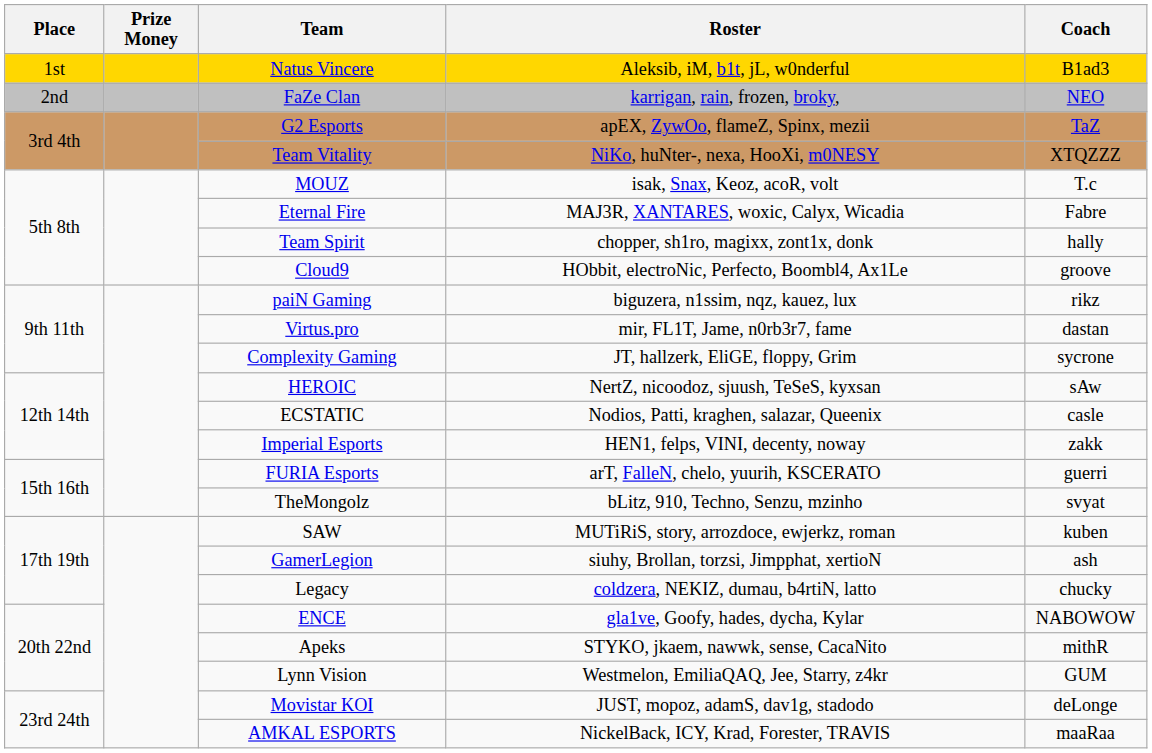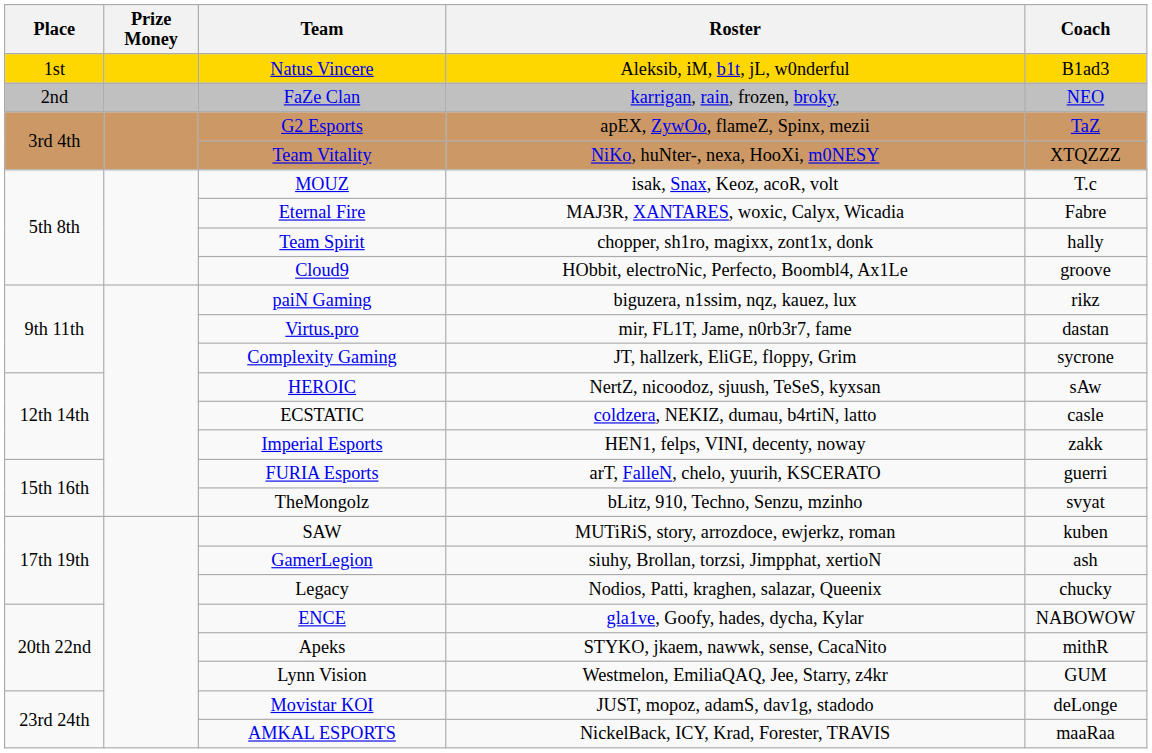 <table class="wikitable" style="text-align:center">
 <tr>
 <th width="80px">Place</th>
 <th width="75px">Prize Money</th>
 <th width="210">Team</th>
 <th width="500px">Roster</th>
 <th width="100">Coach</th>
 </tr>
 <tr>
 <td style="text-align:center; background:gold;">1st</td>
 <td style="text-align:center; background:gold;"></td>
 <td style="text-align:center; background:gold;"><a href='#'>Natus Vincere</a></td>
 <td style="text-align:center; background:gold;">Aleksib, iM, <a href='#'>b1t</a>, jL, w0nderful</td>
 <td style="text-align:center; background:gold;">B1ad3</td>
 </tr>
 <tr>
 <td style="text-align:center; background:silver;">2nd</td>
 <td style="text-align:center; background:silver;"></td>
 <td style="text-align:center; background:silver;"><a href='#'>FaZe Clan</a></td>
 <td style="text-align:center; background:silver;"><a href='#'>karrigan</a>, <a href='#'>rain</a>, frozen, <a href='#'>broky</a>, </td>
 <td style="text-align:center; background:silver;"><a href='#'>NEO</a></td>
 </tr>
 <tr>
 <td style="text-align:center; background:#c96;" rowspan="2">3rd  4th</td>
 <td style="text-align:center; background:#c96;" rowspan="2"></td>
 <td style="text-align:center; background:#c96;"><a href='#'>G2 Esports</a></td>
 <td style="text-align:center; background:#c96;">apEX, <a href='#'>ZywOo</a>, flameZ, Spinx, mezii</td>
 <td style="text-align:center; background:#c96;"><a href='#'>TaZ</a></td>
 </tr>
 <tr>
 <td style="text-align:center; background:#c96;"><a href='#'>Team Vitality</a></td>
 <td style="text-align:center; background:#c96;"><a href='#'>NiKo</a>, huNter-, nexa, HooXi, <a href='#'>m0NESY</a></td>
 <td style="text-align:center; background:#c96;">XTQZZZ</td>
 </tr>
 <tr>
 <td rowspan="4">5th  8th</td>
 <td rowspan="4"></td>
 <td><a href='#'>MOUZ</a></td>
 <td>isak, <a href='#'>Snax</a>, Keoz, acoR, volt</td>
 <td>T.c</td>
 </tr>
 <tr>
 <td><a href='#'>Eternal Fire</a></td>
 <td>MAJ3R, <a href='#'>XANTARES</a>, woxic, Calyx, Wicadia</td>
 <td>Fabre</td>
 </tr>
 <tr>
 <td><a href='#'>Team Spirit</a></td>
 <td>chopper, sh1ro, magixx, zont1x, donk</td>
 <td>hally</td>
 </tr>
 <tr>
 <td><a href='#'>Cloud9</a></td>
 <td>HObbit, electroNic, Perfecto, Boombl4, Ax1Le</td>
 <td>groove</td>
 </tr>
 <tr>
 <td rowspan="3">9th  11th</td>
 <td rowspan="8"></td>
 <td><a href='#'>paiN Gaming</a></td>
 <td>biguzera, n1ssim, nqz, kauez, lux</td>
 <td>rikz</td>
 </tr>
 <tr>
 <td><a href='#'>Virtus.pro</a></td>
 <td>mir, FL1T, Jame, n0rb3r7, fame</td>
 <td>dastan</td>
 </tr>
 <tr>
 <td><a href='#'>Complexity Gaming</a></td>
 <td>JT, hallzerk, EliGE, floppy, Grim</td>
 <td>sycrone</td>
 </tr>
 <tr>
 <td rowspan="3">12th  14th</td>
 <td><a href='#'>HEROIC</a></td>
 <td>NertZ, nicoodoz, sjuush, TeSeS, kyxsan</td>
 <td>sAw</td>
 </tr>
 <tr>
 <td>ECSTATIC</td>
-<td>Nodios, Patti, kraghen, salazar, Queenix</td>
+<td><a href='#'>coldzera</a>, NEKIZ, dumau, b4rtiN, latto</td>
 <td>casle</td>
 </tr>
 <tr>
 <td><a href='#'>Imperial Esports</a></td>
 <td>HEN1, felps, VINI, decenty, noway</td>
 <td>zakk</td>
 </tr>
 <tr>
 <td rowspan="2">15th  16th</td>
 <td><a href='#'>FURIA Esports</a></td>
 <td>arT, <a href='#'>FalleN</a>, chelo, yuurih, KSCERATO</td>
 <td>guerri</td>
 </tr>
 <tr>
 <td>TheMongolz</td>
 <td>bLitz, 910, Techno, Senzu, mzinho</td>
 <td>svyat</td>
 </tr>
 <tr>
 <td rowspan="3">17th  19th</td>
 <td rowspan="8"></td>
 <td>SAW</td>
 <td>MUTiRiS, story, arrozdoce, ewjerkz, roman</td>
 <td>kuben</td>
 </tr>
 <tr>
 <td><a href='#'>GamerLegion</a></td>
 <td>siuhy, Brollan, torzsi, Jimpphat, xertioN</td>
 <td>ash</td>
 </tr>
 <tr>
 <td>Legacy</td>
-<td><a href='#'>coldzera</a>, NEKIZ, dumau, b4rtiN, latto</td>
+<td>Nodios, Patti, kraghen, salazar, Queenix</td>
 <td>chucky</td>
 </tr>
 <tr>
 <td rowspan="3">20th  22nd</td>
 <td><a href='#'>ENCE</a></td>
 <td><a href='#'>gla1ve</a>, Goofy, hades, dycha, Kylar</td>
 <td>NABOWOW</td>
 </tr>
 <tr>
 <td>Apeks</td>
 <td>STYKO, jkaem, nawwk, sense, CacaNito</td>
 <td>mithR</td>
 </tr>
 <tr>
 <td>Lynn Vision</td>
 <td>Westmelon, EmiliaQAQ, Jee, Starry, z4kr</td>
 <td>GUM</td>
 </tr>
 <tr>
 <td rowspan="2">23rd  24th</td>
 <td><a href='#'>Movistar KOI</a></td>
 <td>JUST, mopoz, adamS, dav1g, stadodo</td>
 <td>deLonge</td>
 </tr>
 <tr>
 <td><a href='#'>AMKAL ESPORTS</a></td>
 <td>NickelBack, ICY, Krad, Forester, TRAVIS</td>
 <td>maaRaa</td>
 </tr>
 </table>
